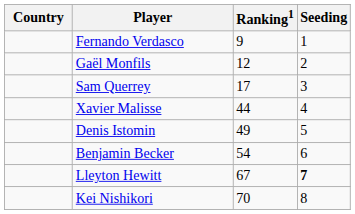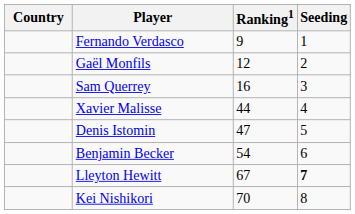 <table class="sortable wikitable">
 <tr>
 <th width="70">Country</th>
 <th width="175">Player</th>
 <th>Ranking<sup>1</sup></th>
 <th>Seeding</th>
 </tr>
 <tr>
 <td></td>
 <td><a href='#'>Fernando Verdasco</a></td>
 <td>9</td>
 <td>1</td>
 </tr>
 <tr>
 <td></td>
 <td><a href='#'>Gaël Monfils</a></td>
 <td>12</td>
 <td>2</td>
 </tr>
 <tr>
 <td></td>
 <td><a href='#'>Sam Querrey</a></td>
-<td>17</td>
+<td>16</td>
 <td>3</td>
 </tr>
 <tr>
 <td></td>
 <td><a href='#'>Xavier Malisse</a></td>
 <td>44</td>
 <td>4</td>
 </tr>
 <tr>
 <td></td>
 <td><a href='#'>Denis Istomin</a></td>
-<td>49</td>
+<td>47</td>
 <td>5</td>
 </tr>
 <tr>
 <td></td>
 <td><a href='#'>Benjamin Becker</a></td>
 <td>54</td>
 <td>6</td>
 </tr>
 <tr>
 <td></td>
 <td><a href='#'>Lleyton Hewitt</a></td>
 <td>67</td>
 <td><strong>7</strong></td>
 </tr>
 <tr>
 <td></td>
 <td><a href='#'>Kei Nishikori</a></td>
 <td>70</td>
 <td>8</td>
 </tr>
 </table>
